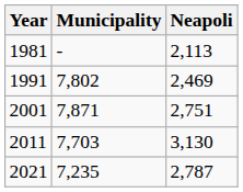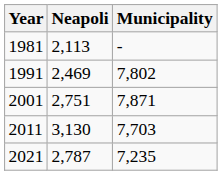 <table class=wikitable>
 <tr>
 <th>Year</th>
+<th>Neapoli</th>
 <th>Municipality</th>
-<th>Neapoli</th>
 </tr>
 <tr>
 <td>1981</td>
+<td>2,113</td>
 <td>-</td>
-<td>2,113</td>
 </tr>
 <tr>
 <td>1991</td>
+<td>2,469</td>
 <td>7,802</td>
-<td>2,469</td>
 </tr>
 <tr>
 <td>2001</td>
+<td>2,751</td>
 <td>7,871</td>
-<td>2,751</td>
 </tr>
 <tr>
 <td>2011</td>
+<td>3,130</td>
 <td>7,703</td>
-<td>3,130</td>
 </tr>
 <tr>
 <td>2021</td>
+<td>2,787</td>
 <td>7,235</td>
-<td>2,787</td>
 </tr>
 </table>
